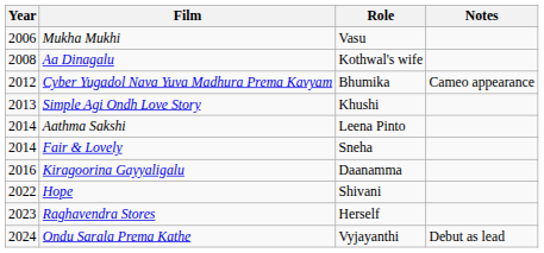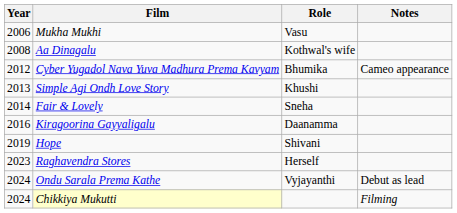 <table class="wikitable sortable">
 <tr>
 <th>Year</th>
 <th>Film</th>
 <th>Role</th>
 <th class="unsortable">Notes</th>
 </tr>
 <tr>
 <td>2006</td>
 <td><em>Mukha Mukhi</em></td>
 <td>Vasu</td>
 <td></td>
 </tr>
 <tr>
 <td>2008</td>
 <td><em><a href='#'>Aa Dinagalu</a></em></td>
 <td>Kothwal's wife</td>
 <td></td>
 </tr>
 <tr>
 <td>2012</td>
 <td><em><a href='#'>Cyber Yugadol Nava Yuva Madhura Prema Kavyam</a> </em></td>
 <td>Bhumika</td>
 <td>Cameo appearance</td>
 </tr>
 <tr>
 <td>2013</td>
 <td><em><a href='#'>Simple Agi Ondh Love Story</a></em></td>
 <td>Khushi</td>
 <td></td>
 </tr>
 <tr>
 <td>2014</td>
-<td><em>Aathma Sakshi</em></td>
-<td>Leena Pinto</td>
-<td></td>
-</tr>
-<tr>
-<td>2014</td>
 <td><em><a href='#'>Fair & Lovely</a></em></td>
 <td>Sneha</td>
 <td></td>
 </tr>
 <tr>
 <td>2016</td>
 <td><em><a href='#'>Kiragoorina Gayyaligalu</a></em></td>
 <td>Daanamma</td>
 <td></td>
 </tr>
 <tr>
-<td>2022</td>
+<td>2019</td>
 <td><em><a href='#'>Hope</a></em></td>
 <td>Shivani</td>
 <td></td>
 </tr>
 <tr>
 <td>2023</td>
 <td><em><a href='#'>Raghavendra Stores</a></em></td>
 <td>Herself</td>
 <td></td>
 </tr>
 <tr>
 <td>2024</td>
 <td><em><a href='#'>Ondu Sarala Prema Kathe</a></em></td>
 <td>Vyjayanthi</td>
 <td>Debut as lead</td>
 </tr>
+<tr>
+<td>2024</td>
+<td style="background:#FFFFCC;"><em>Chikkiya Mukutti</em></td>
+<td></td>
+<td><em>Filming</em></td>
+</tr>
 </table>
